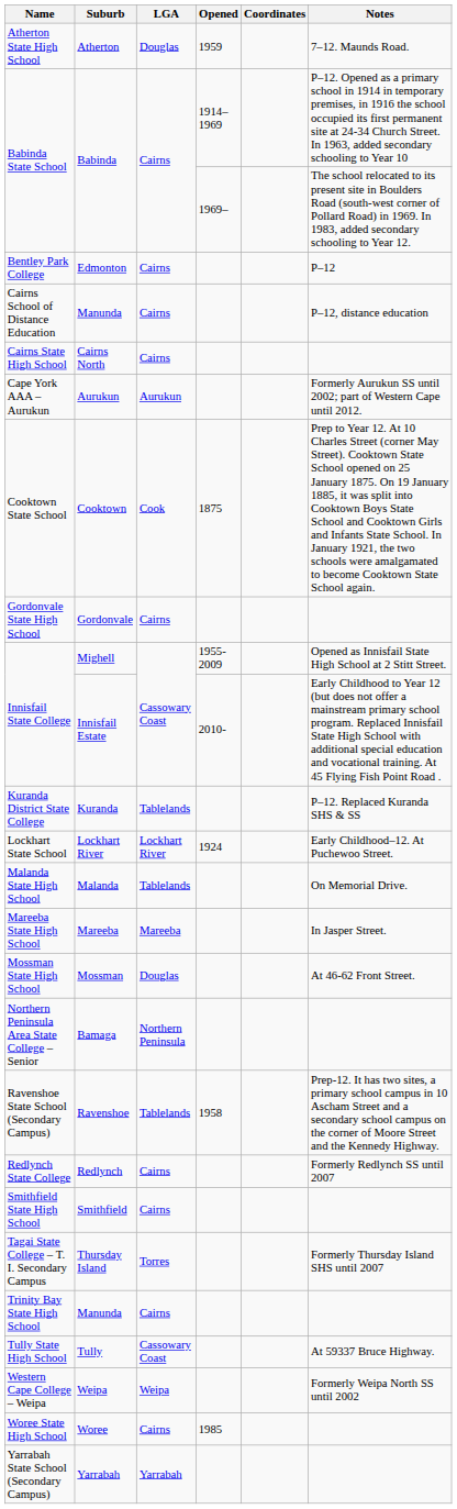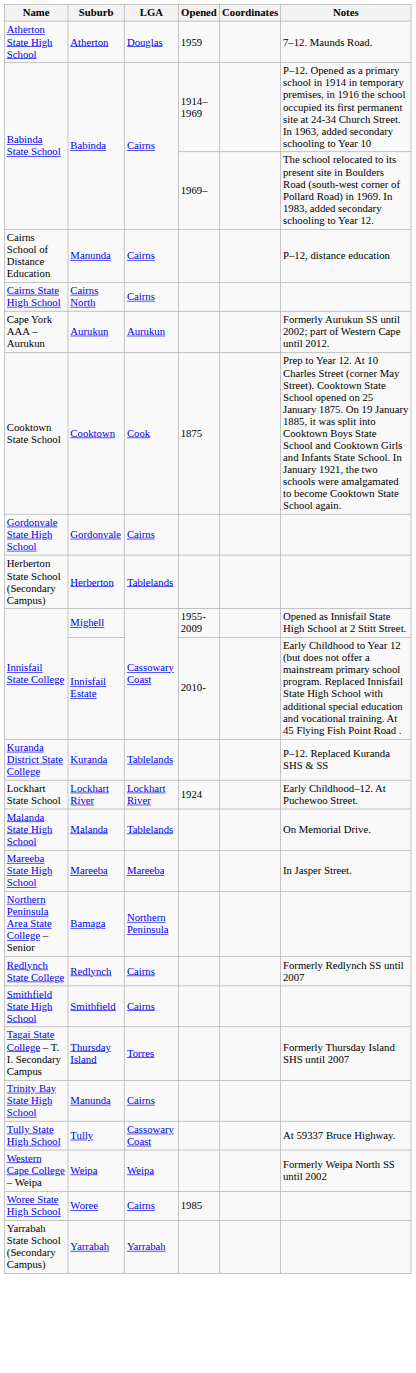 <table class="wikitable sortable">
 <tr>
 <th>Name</th>
 <th>Suburb</th>
 <th>LGA</th>
 <th>Opened</th>
 <th>Coordinates</th>
 <th>Notes</th>
 </tr>
 <tr>
 <td><a href='#'>Atherton State High School</a></td>
 <td><a href='#'>Atherton</a></td>
 <td><a href='#'>Douglas</a></td>
 <td>1959</td>
 <td></td>
 <td>7–12. Maunds Road.</td>
 </tr>
 <tr>
 <td rowspan="2"><a href='#'>Babinda State School</a></td>
 <td rowspan="2"><a href='#'>Babinda</a></td>
 <td rowspan="2"><a href='#'>Cairns</a></td>
 <td>1914–1969</td>
 <td></td>
 <td>P–12. Opened as a primary school in 1914 in temporary premises, in 1916 the school occupied its first permanent site at 24-34 Church Street. In 1963, added secondary schooling to Year 10</td>
 </tr>
 <tr>
 <td>1969–</td>
 <td></td>
 <td>The school relocated to its present site in Boulders Road (south-west corner of Pollard Road) in 1969. In 1983, added secondary schooling to Year 12.</td>
-</tr>
-<tr>
-<td><a href='#'>Bentley Park College</a></td>
-<td><a href='#'>Edmonton</a></td>
-<td><a href='#'>Cairns</a></td>
-<td></td>
-<td></td>
-<td>P–12</td>
 </tr>
 <tr>
 <td>Cairns School of Distance Education</td>
 <td><a href='#'>Manunda</a></td>
 <td><a href='#'>Cairns</a></td>
 <td></td>
 <td></td>
 <td>P–12, distance education</td>
 </tr>
 <tr>
 <td><a href='#'>Cairns State High School</a></td>
 <td><a href='#'>Cairns North</a></td>
 <td><a href='#'>Cairns</a></td>
 <td></td>
 <td></td>
 <td></td>
 </tr>
 <tr>
 <td>Cape York AAA – Aurukun</td>
 <td><a href='#'>Aurukun</a></td>
 <td><a href='#'>Aurukun</a></td>
 <td></td>
 <td></td>
 <td>Formerly Aurukun SS until 2002; part of Western Cape until 2012.</td>
 </tr>
 <tr>
 <td>Cooktown State School</td>
 <td><a href='#'>Cooktown</a></td>
 <td><a href='#'>Cook</a></td>
 <td>1875</td>
 <td></td>
 <td>Prep to Year 12. At 10 Charles Street (corner May Street). Cooktown State School opened on 25 January 1875. On 19 January 1885, it was split into Cooktown Boys State School and Cooktown Girls and Infants State School. In January 1921, the two schools were amalgamated to become Cooktown State School again.</td>
 </tr>
 <tr>
 <td><a href='#'>Gordonvale State High School</a></td>
 <td><a href='#'>Gordonvale</a></td>
 <td><a href='#'>Cairns</a></td>
+<td></td>
+<td></td>
+<td></td>
+</tr>
+<tr>
+<td>Herberton State School (Secondary Campus)</td>
+<td><a href='#'>Herberton</a></td>
+<td><a href='#'>Tablelands</a></td>
 <td></td>
 <td></td>
 <td></td>
 </tr>
 <tr>
 <td rowspan="2"><a href='#'>Innisfail State College</a></td>
 <td><a href='#'>Mighell</a></td>
 <td rowspan="2"><a href='#'>Cassowary Coast</a></td>
 <td>1955-2009</td>
 <td></td>
 <td>Opened as Innisfail State High School at 2 Stitt Street.</td>
 </tr>
 <tr>
 <td><a href='#'>Innisfail Estate</a></td>
 <td>2010-</td>
 <td></td>
 <td>Early Childhood to Year 12 (but does not offer a mainstream primary school program. Replaced Innisfail State High School with additional special education and vocational training. At 45 Flying Fish Point Road .</td>
 </tr>
 <tr>
 <td><a href='#'>Kuranda District State College</a></td>
 <td><a href='#'>Kuranda</a></td>
 <td><a href='#'>Tablelands</a></td>
 <td></td>
 <td></td>
 <td>P–12. Replaced Kuranda SHS & SS</td>
 </tr>
 <tr>
 <td>Lockhart State School</td>
 <td><a href='#'>Lockhart River</a></td>
 <td><a href='#'>Lockhart River</a></td>
 <td>1924</td>
 <td></td>
 <td>Early Childhood–12. At Puchewoo Street.</td>
 </tr>
 <tr>
 <td><a href='#'>Malanda State High School</a></td>
 <td><a href='#'>Malanda</a></td>
 <td><a href='#'>Tablelands</a></td>
 <td></td>
 <td></td>
 <td>On Memorial Drive.</td>
 </tr>
 <tr>
 <td><a href='#'>Mareeba State High School</a></td>
 <td><a href='#'>Mareeba</a></td>
 <td><a href='#'>Mareeba</a></td>
 <td></td>
 <td></td>
 <td>In Jasper Street.</td>
 </tr>
 <tr>
-<td><a href='#'>Mossman State High School</a></td>
-<td><a href='#'>Mossman</a></td>
-<td><a href='#'>Douglas</a></td>
-<td></td>
-<td></td>
-<td>At 46-62 Front Street.</td>
-</tr>
-<tr>
 <td><a href='#'>Northern Peninsula Area State College</a> – Senior</td>
 <td><a href='#'>Bamaga</a></td>
 <td><a href='#'>Northern Peninsula</a></td>
 <td></td>
 <td></td>
 <td></td>
-</tr>
-<tr>
-<td>Ravenshoe State School (Secondary Campus)</td>
-<td><a href='#'>Ravenshoe</a></td>
-<td><a href='#'>Tablelands</a></td>
-<td>1958</td>
-<td></td>
-<td>Prep-12. It has two sites, a primary school campus in 10 Ascham Street and a secondary school campus on the corner of Moore Street and the Kennedy Highway.</td>
 </tr>
 <tr>
 <td><a href='#'>Redlynch State College</a></td>
 <td><a href='#'>Redlynch</a></td>
 <td><a href='#'>Cairns</a></td>
 <td></td>
 <td></td>
 <td>Formerly Redlynch SS until 2007</td>
 </tr>
 <tr>
 <td><a href='#'>Smithfield State High School</a></td>
 <td><a href='#'>Smithfield</a></td>
 <td><a href='#'>Cairns</a></td>
 <td></td>
 <td></td>
 <td></td>
 </tr>
 <tr>
 <td><a href='#'>Tagai State College</a> – T. I. Secondary Campus</td>
 <td><a href='#'>Thursday Island</a></td>
 <td><a href='#'>Torres</a></td>
 <td></td>
 <td></td>
 <td>Formerly Thursday Island SHS until 2007</td>
 </tr>
 <tr>
 <td><a href='#'>Trinity Bay State High School</a></td>
 <td><a href='#'>Manunda</a></td>
 <td><a href='#'>Cairns</a></td>
 <td></td>
 <td></td>
 <td></td>
 </tr>
 <tr>
 <td><a href='#'>Tully State High School</a></td>
 <td><a href='#'>Tully</a></td>
 <td><a href='#'>Cassowary Coast</a></td>
 <td></td>
 <td></td>
 <td>At 59337 Bruce Highway.</td>
 </tr>
 <tr>
 <td><a href='#'>Western Cape College</a> – Weipa</td>
 <td><a href='#'>Weipa</a></td>
 <td><a href='#'>Weipa</a></td>
 <td></td>
 <td></td>
 <td>Formerly Weipa North SS until 2002</td>
 </tr>
 <tr>
 <td><a href='#'>Woree State High School</a></td>
 <td><a href='#'>Woree</a></td>
 <td><a href='#'>Cairns</a></td>
 <td>1985</td>
 <td></td>
 <td></td>
 </tr>
 <tr>
 <td>Yarrabah State School (Secondary Campus)</td>
 <td><a href='#'>Yarrabah</a></td>
 <td><a href='#'>Yarrabah</a></td>
 <td></td>
 <td></td>
 <td></td>
 </tr>
 </table>
